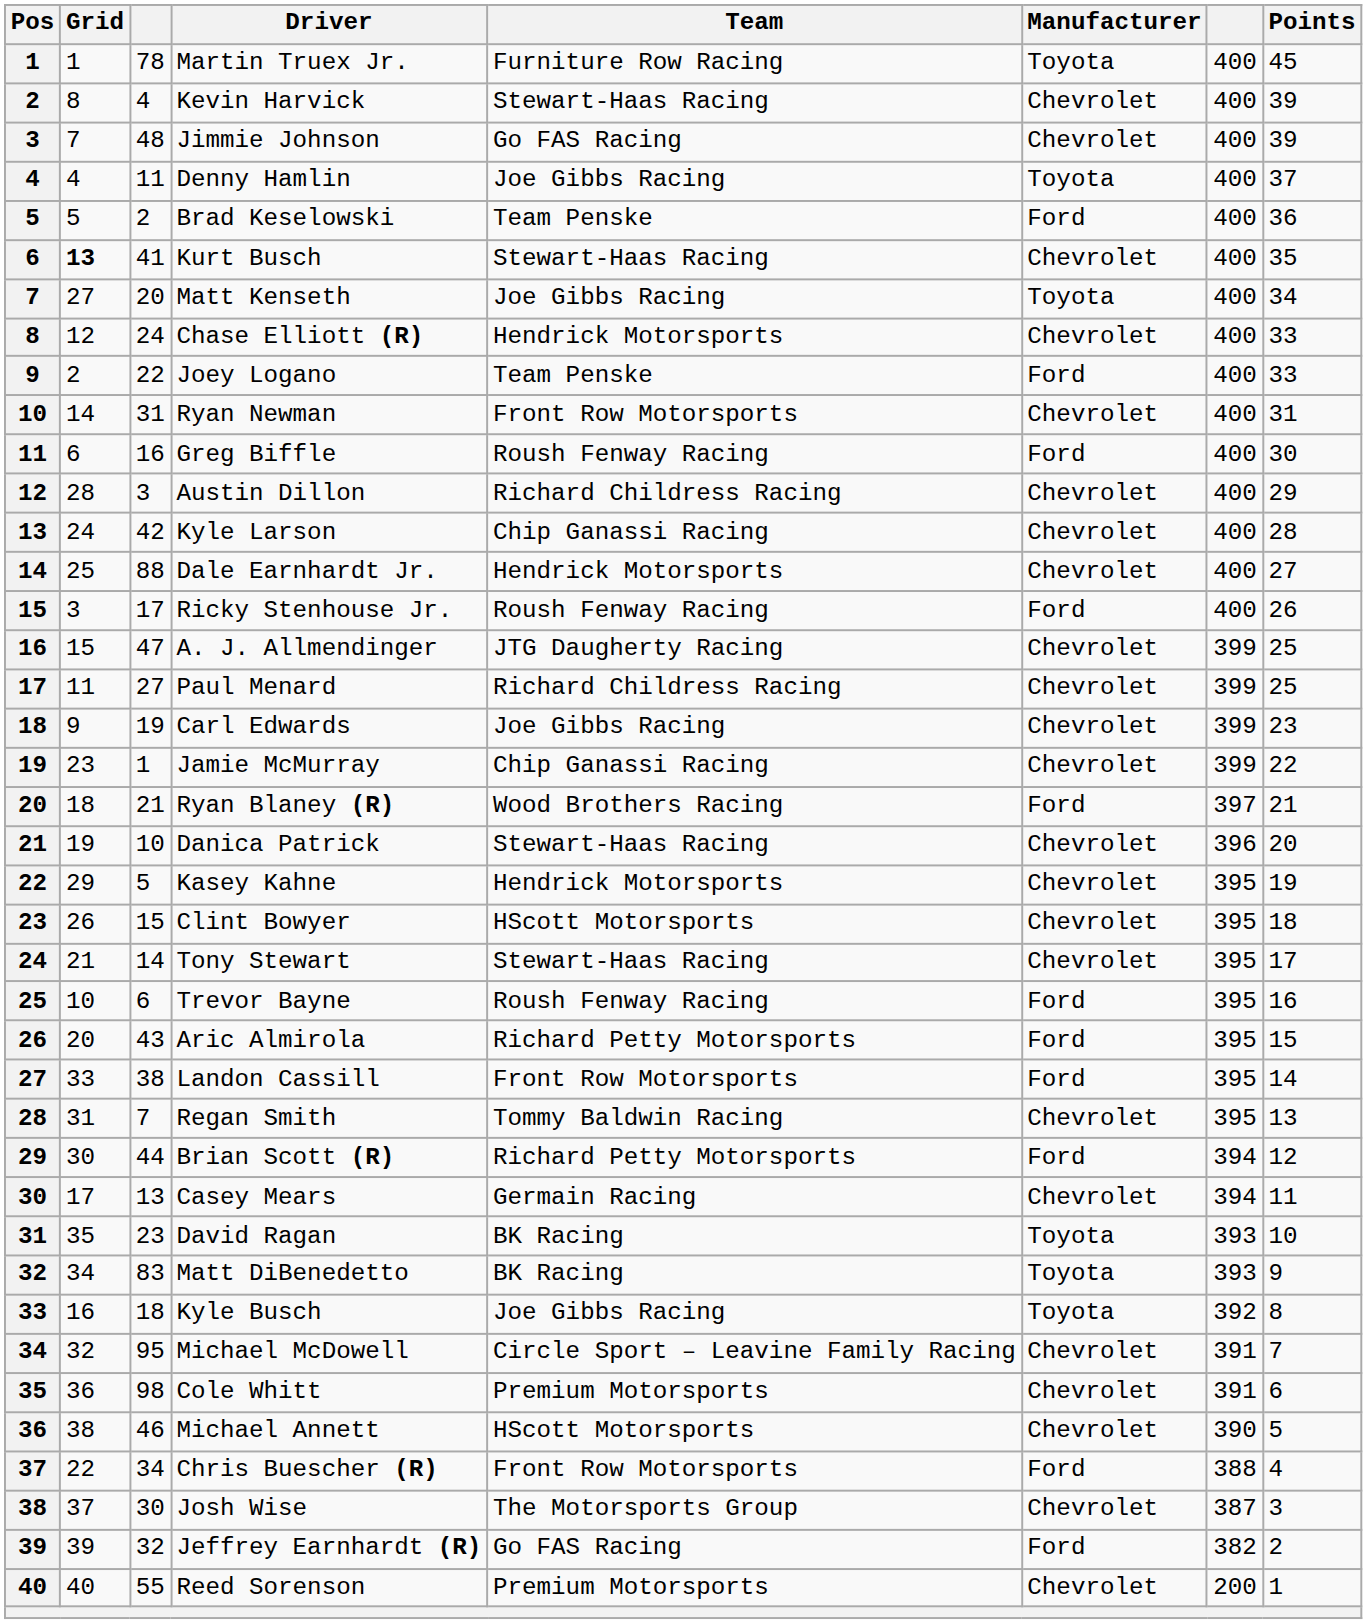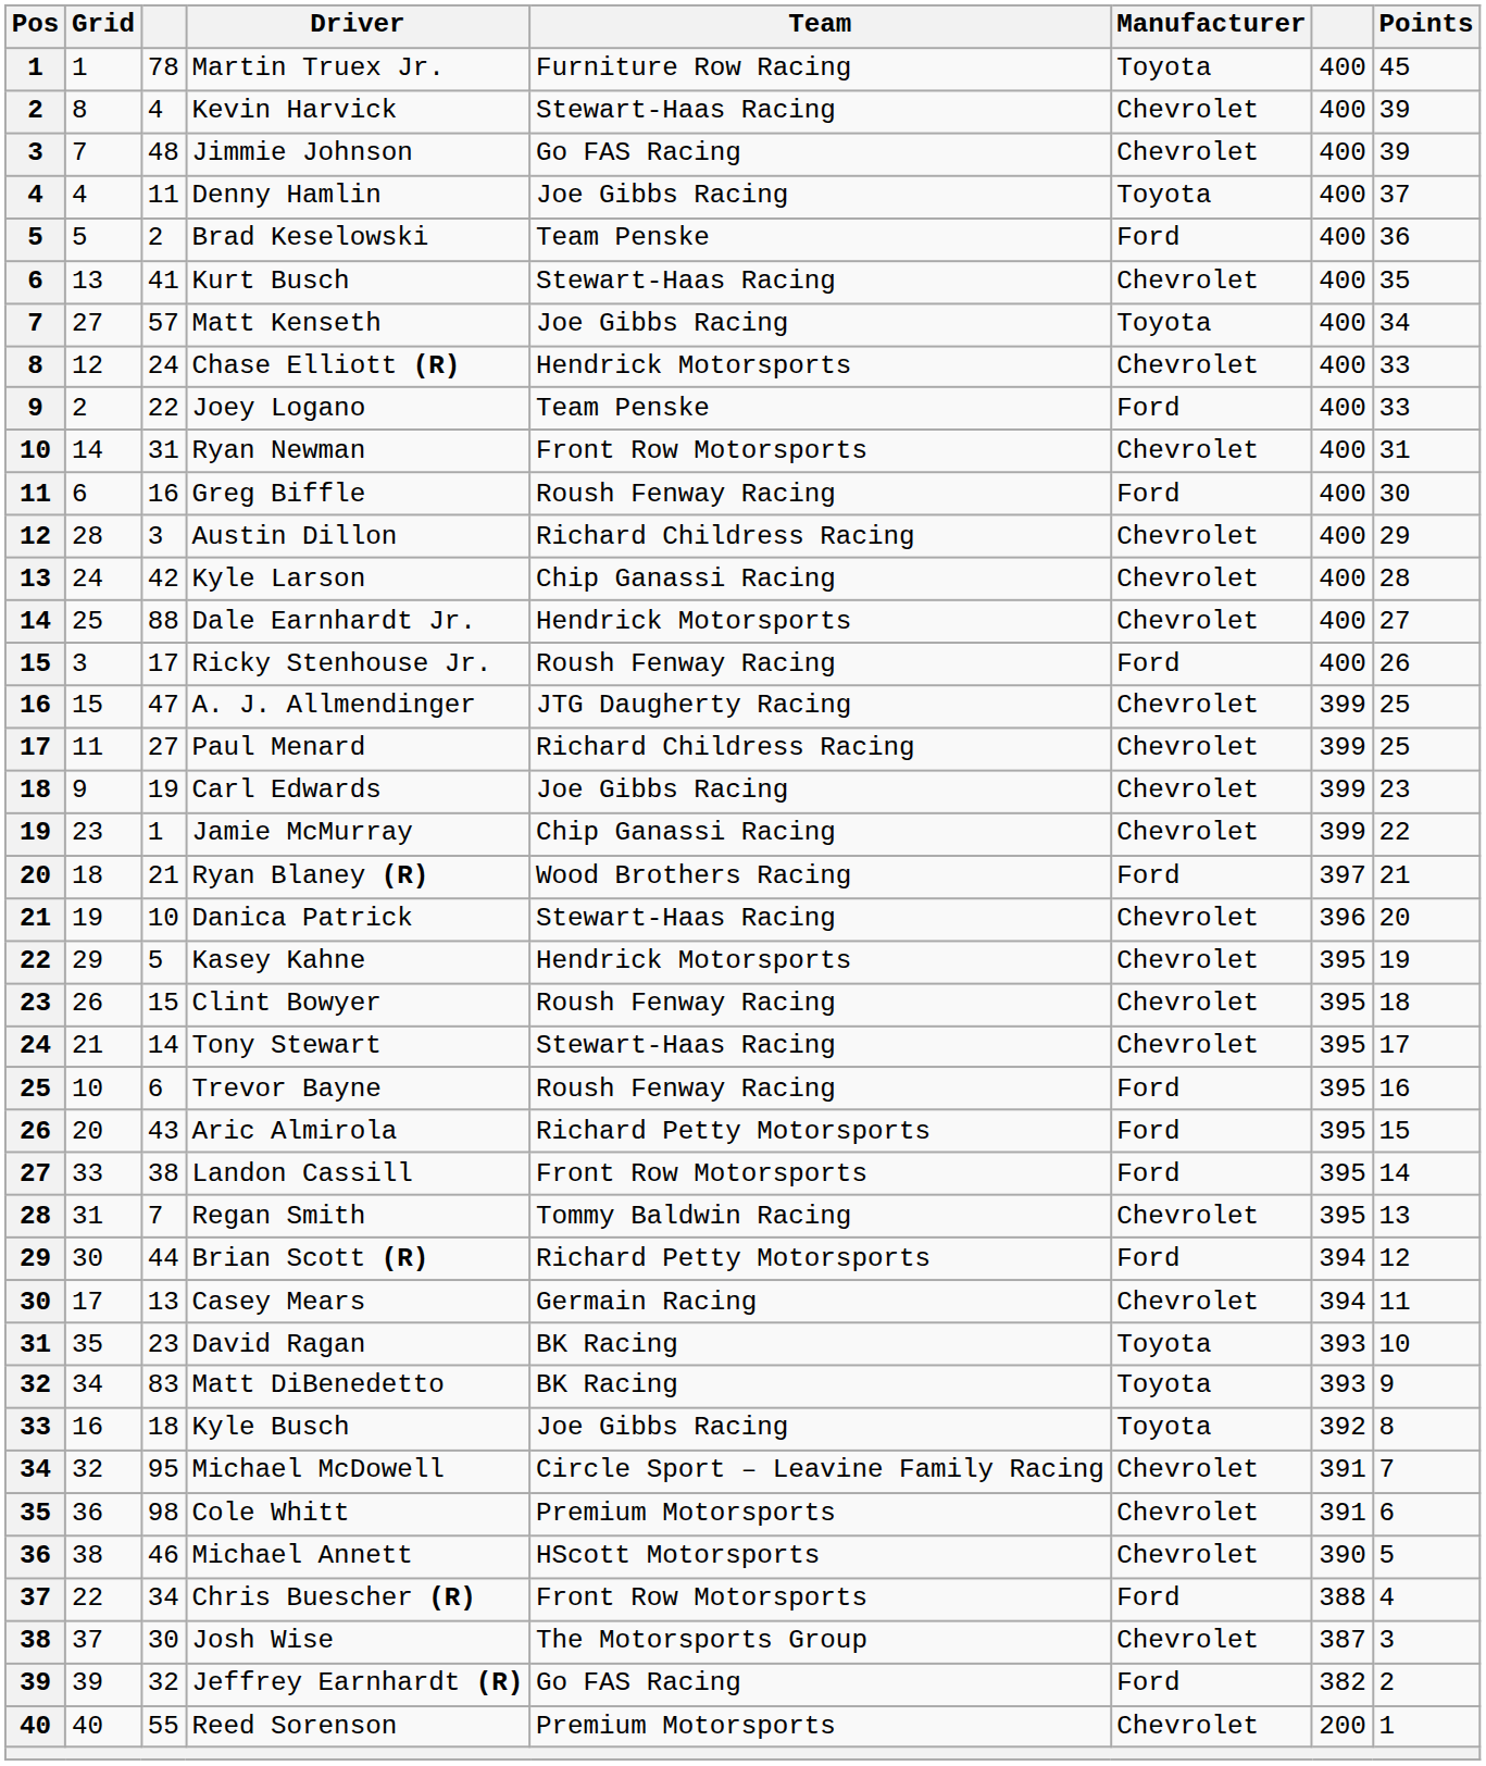 <table class="wikitable" style="font-size:95%">
 <tr>
 <th>Pos</th>
 <th>Grid</th>
 <th></th>
 <th>Driver</th>
 <th>Team</th>
 <th>Manufacturer</th>
 <th></th>
 <th>Points</th>
 </tr>
 <tr>
 <th>1</th>
 <td>1</td>
 <td>78</td>
 <td>Martin Truex Jr.</td>
 <td>Furniture Row Racing</td>
 <td>Toyota</td>
 <td>400</td>
 <td>45</td>
 </tr>
 <tr>
 <th>2</th>
 <td>8</td>
 <td>4</td>
 <td>Kevin Harvick</td>
 <td>Stewart-Haas Racing</td>
 <td>Chevrolet</td>
 <td>400</td>
 <td>39</td>
 </tr>
 <tr>
 <th>3</th>
 <td>7</td>
 <td>48</td>
 <td>Jimmie Johnson</td>
 <td>Go FAS Racing</td>
 <td>Chevrolet</td>
 <td>400</td>
 <td>39</td>
 </tr>
 <tr>
 <th>4</th>
 <td>4</td>
 <td>11</td>
 <td>Denny Hamlin</td>
 <td>Joe Gibbs Racing</td>
 <td>Toyota</td>
 <td>400</td>
 <td>37</td>
 </tr>
 <tr>
 <th>5</th>
 <td>5</td>
 <td>2</td>
 <td>Brad Keselowski</td>
 <td>Team Penske</td>
 <td>Ford</td>
 <td>400</td>
 <td>36</td>
 </tr>
 <tr>
 <th>6</th>
-<td><strong>13</strong></td>
+<td>13</td>
 <td>41</td>
 <td>Kurt Busch</td>
 <td>Stewart-Haas Racing</td>
 <td>Chevrolet</td>
 <td>400</td>
 <td>35</td>
 </tr>
 <tr>
 <th>7</th>
 <td>27</td>
-<td>20</td>
+<td>57</td>
 <td>Matt Kenseth</td>
 <td>Joe Gibbs Racing</td>
 <td>Toyota</td>
 <td>400</td>
 <td>34</td>
 </tr>
 <tr>
 <th>8</th>
 <td>12</td>
 <td>24</td>
 <td>Chase Elliott <strong>(R)</strong></td>
 <td>Hendrick Motorsports</td>
 <td>Chevrolet</td>
 <td>400</td>
 <td>33</td>
 </tr>
 <tr>
 <th>9</th>
 <td>2</td>
 <td>22</td>
 <td>Joey Logano</td>
 <td>Team Penske</td>
 <td>Ford</td>
 <td>400</td>
 <td>33</td>
 </tr>
 <tr>
 <th>10</th>
 <td>14</td>
 <td>31</td>
 <td>Ryan Newman</td>
 <td>Front Row Motorsports</td>
 <td>Chevrolet</td>
 <td>400</td>
 <td>31</td>
 </tr>
 <tr>
 <th>11</th>
 <td>6</td>
 <td>16</td>
 <td>Greg Biffle</td>
 <td>Roush Fenway Racing</td>
 <td>Ford</td>
 <td>400</td>
 <td>30</td>
 </tr>
 <tr>
 <th>12</th>
 <td>28</td>
 <td>3</td>
 <td>Austin Dillon</td>
 <td>Richard Childress Racing</td>
 <td>Chevrolet</td>
 <td>400</td>
 <td>29</td>
 </tr>
 <tr>
 <th>13</th>
 <td>24</td>
 <td>42</td>
 <td>Kyle Larson</td>
 <td>Chip Ganassi Racing</td>
 <td>Chevrolet</td>
 <td>400</td>
 <td>28</td>
 </tr>
 <tr>
 <th>14</th>
 <td>25</td>
 <td>88</td>
 <td>Dale Earnhardt Jr.</td>
 <td>Hendrick Motorsports</td>
 <td>Chevrolet</td>
 <td>400</td>
 <td>27</td>
 </tr>
 <tr>
 <th>15</th>
 <td>3</td>
 <td>17</td>
 <td>Ricky Stenhouse Jr.</td>
 <td>Roush Fenway Racing</td>
 <td>Ford</td>
 <td>400</td>
 <td>26</td>
 </tr>
 <tr>
 <th>16</th>
 <td>15</td>
 <td>47</td>
 <td>A. J. Allmendinger</td>
 <td>JTG Daugherty Racing</td>
 <td>Chevrolet</td>
 <td>399</td>
 <td>25</td>
 </tr>
 <tr>
 <th>17</th>
 <td>11</td>
 <td>27</td>
 <td>Paul Menard</td>
 <td>Richard Childress Racing</td>
 <td>Chevrolet</td>
 <td>399</td>
 <td>25</td>
 </tr>
 <tr>
 <th>18</th>
 <td>9</td>
 <td>19</td>
 <td>Carl Edwards</td>
 <td>Joe Gibbs Racing</td>
 <td>Chevrolet</td>
 <td>399</td>
 <td>23</td>
 </tr>
 <tr>
 <th>19</th>
 <td>23</td>
 <td>1</td>
 <td>Jamie McMurray</td>
 <td>Chip Ganassi Racing</td>
 <td>Chevrolet</td>
 <td>399</td>
 <td>22</td>
 </tr>
 <tr>
 <th>20</th>
 <td>18</td>
 <td>21</td>
 <td>Ryan Blaney <strong>(R)</strong></td>
 <td>Wood Brothers Racing</td>
 <td>Ford</td>
 <td>397</td>
 <td>21</td>
 </tr>
 <tr>
 <th>21</th>
 <td>19</td>
 <td>10</td>
 <td>Danica Patrick</td>
 <td>Stewart-Haas Racing</td>
 <td>Chevrolet</td>
 <td>396</td>
 <td>20</td>
 </tr>
 <tr>
 <th>22</th>
 <td>29</td>
 <td>5</td>
 <td>Kasey Kahne</td>
 <td>Hendrick Motorsports</td>
 <td>Chevrolet</td>
 <td>395</td>
 <td>19</td>
 </tr>
 <tr>
 <th>23</th>
 <td>26</td>
 <td>15</td>
 <td>Clint Bowyer</td>
-<td>HScott Motorsports</td>
+<td>Roush Fenway Racing</td>
 <td>Chevrolet</td>
 <td>395</td>
 <td>18</td>
 </tr>
 <tr>
 <th>24</th>
 <td>21</td>
 <td>14</td>
 <td>Tony Stewart</td>
 <td>Stewart-Haas Racing</td>
 <td>Chevrolet</td>
 <td>395</td>
 <td>17</td>
 </tr>
 <tr>
 <th>25</th>
 <td>10</td>
 <td>6</td>
 <td>Trevor Bayne</td>
 <td>Roush Fenway Racing</td>
 <td>Ford</td>
 <td>395</td>
 <td>16</td>
 </tr>
 <tr>
 <th>26</th>
 <td>20</td>
 <td>43</td>
 <td>Aric Almirola</td>
 <td>Richard Petty Motorsports</td>
 <td>Ford</td>
 <td>395</td>
 <td>15</td>
 </tr>
 <tr>
 <th>27</th>
 <td>33</td>
 <td>38</td>
 <td>Landon Cassill</td>
 <td>Front Row Motorsports</td>
 <td>Ford</td>
 <td>395</td>
 <td>14</td>
 </tr>
 <tr>
 <th>28</th>
 <td>31</td>
 <td>7</td>
 <td>Regan Smith</td>
 <td>Tommy Baldwin Racing</td>
 <td>Chevrolet</td>
 <td>395</td>
 <td>13</td>
 </tr>
 <tr>
 <th>29</th>
 <td>30</td>
 <td>44</td>
 <td>Brian Scott <strong>(R)</strong></td>
 <td>Richard Petty Motorsports</td>
 <td>Ford</td>
 <td>394</td>
 <td>12</td>
 </tr>
 <tr>
 <th>30</th>
 <td>17</td>
 <td>13</td>
 <td>Casey Mears</td>
 <td>Germain Racing</td>
 <td>Chevrolet</td>
 <td>394</td>
 <td>11</td>
 </tr>
 <tr>
 <th>31</th>
 <td>35</td>
 <td>23</td>
 <td>David Ragan</td>
 <td>BK Racing</td>
 <td>Toyota</td>
 <td>393</td>
 <td>10</td>
 </tr>
 <tr>
 <th>32</th>
 <td>34</td>
 <td>83</td>
 <td>Matt DiBenedetto</td>
 <td>BK Racing</td>
 <td>Toyota</td>
 <td>393</td>
 <td>9</td>
 </tr>
 <tr>
 <th>33</th>
 <td>16</td>
 <td>18</td>
 <td>Kyle Busch</td>
 <td>Joe Gibbs Racing</td>
 <td>Toyota</td>
 <td>392</td>
 <td>8</td>
 </tr>
 <tr>
 <th>34</th>
 <td>32</td>
 <td>95</td>
 <td>Michael McDowell</td>
 <td>Circle Sport – Leavine Family Racing</td>
 <td>Chevrolet</td>
 <td>391</td>
 <td>7</td>
 </tr>
 <tr>
 <th>35</th>
 <td>36</td>
 <td>98</td>
 <td>Cole Whitt</td>
 <td>Premium Motorsports</td>
 <td>Chevrolet</td>
 <td>391</td>
 <td>6</td>
 </tr>
 <tr>
 <th>36</th>
 <td>38</td>
 <td>46</td>
 <td>Michael Annett</td>
 <td>HScott Motorsports</td>
 <td>Chevrolet</td>
 <td>390</td>
 <td>5</td>
 </tr>
 <tr>
 <th>37</th>
 <td>22</td>
 <td>34</td>
 <td>Chris Buescher <strong>(R)</strong></td>
 <td>Front Row Motorsports</td>
 <td>Ford</td>
 <td>388</td>
 <td>4</td>
 </tr>
 <tr>
 <th>38</th>
 <td>37</td>
 <td>30</td>
 <td>Josh Wise</td>
 <td>The Motorsports Group</td>
 <td>Chevrolet</td>
 <td>387</td>
 <td>3</td>
 </tr>
 <tr>
 <th>39</th>
 <td>39</td>
 <td>32</td>
 <td>Jeffrey Earnhardt <strong>(R)</strong></td>
 <td>Go FAS Racing</td>
 <td>Ford</td>
 <td>382</td>
 <td>2</td>
 </tr>
 <tr>
 <th>40</th>
 <td>40</td>
 <td>55</td>
 <td>Reed Sorenson</td>
 <td>Premium Motorsports</td>
 <td>Chevrolet</td>
 <td>200</td>
 <td>1</td>
 </tr>
 <tr>
 <th colspan="8"></th>
 </tr>
 </table>
